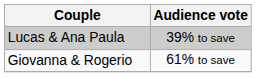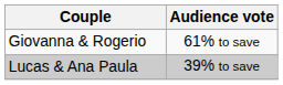 <table class="wikitable" style="text-align:center; font-size:90%; line-height:16px;">
 <tr>
 <th width=145>Couple</th>
 <th>Audience vote</th>
+</tr>
+<tr>
+<td align="left">Giovanna & Rogerio</td>
+<td>61% <small>to save</small></td>
 </tr>
 <tr bgcolor="CCCCCC">
 <td align="left">Lucas & Ana Paula</td>
 <td>39% <small>to save</small></td>
 </tr>
 <tr>
-<td align="left">Giovanna & Rogerio</td>
-<td>61% <small>to save</small></td>
-</tr>
-<tr>
 </tr>
 </table>
